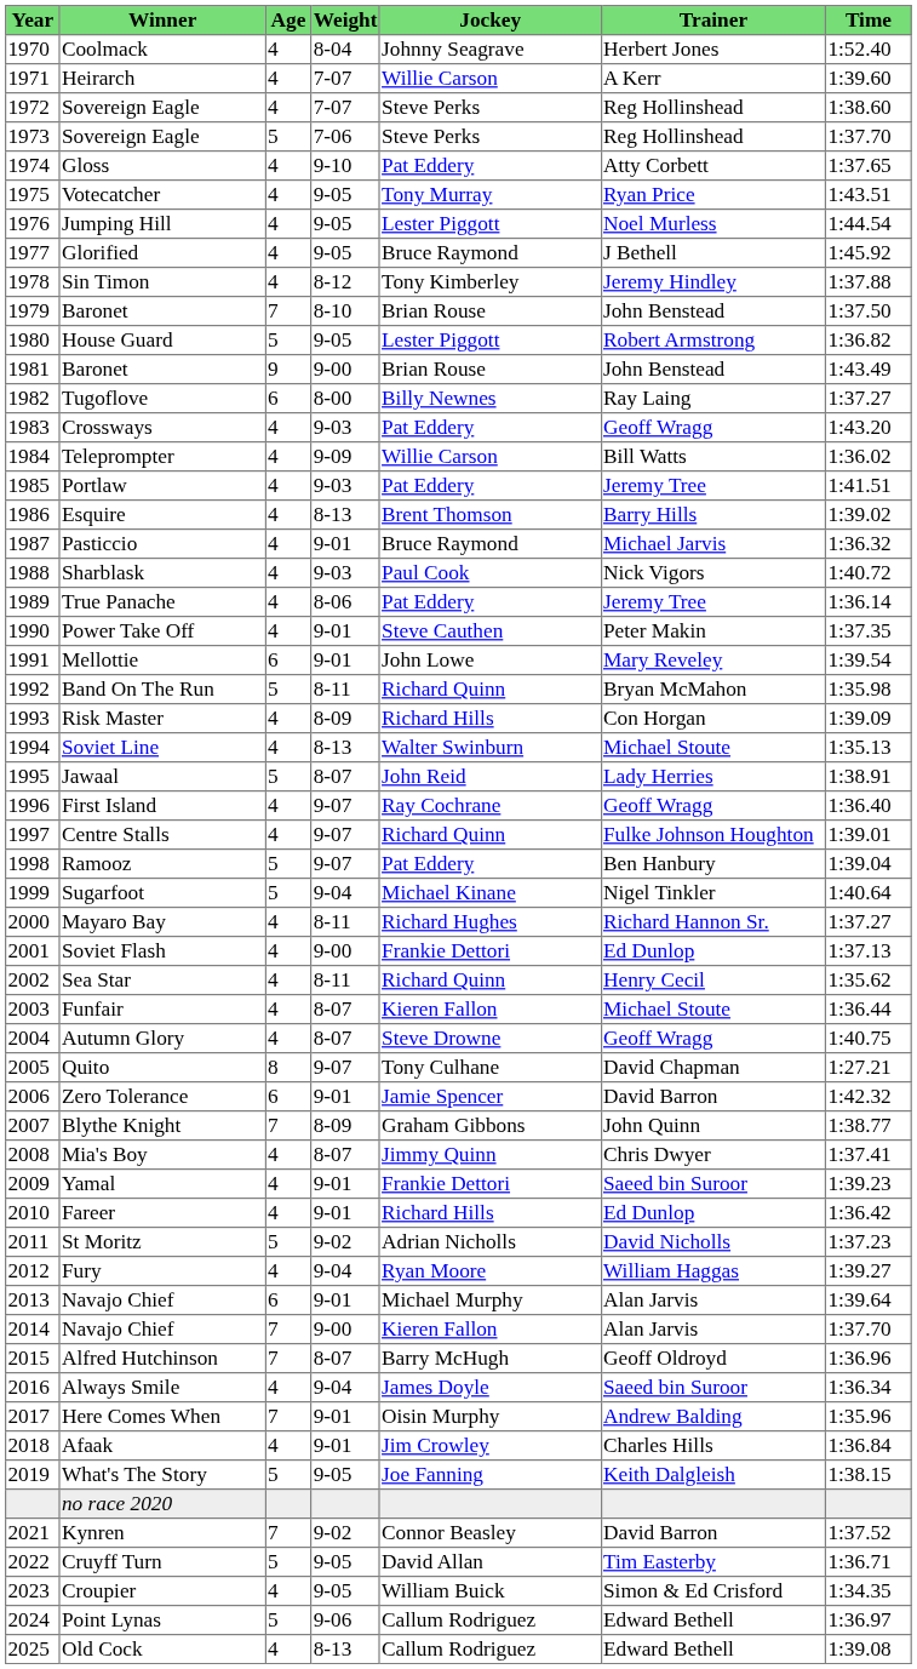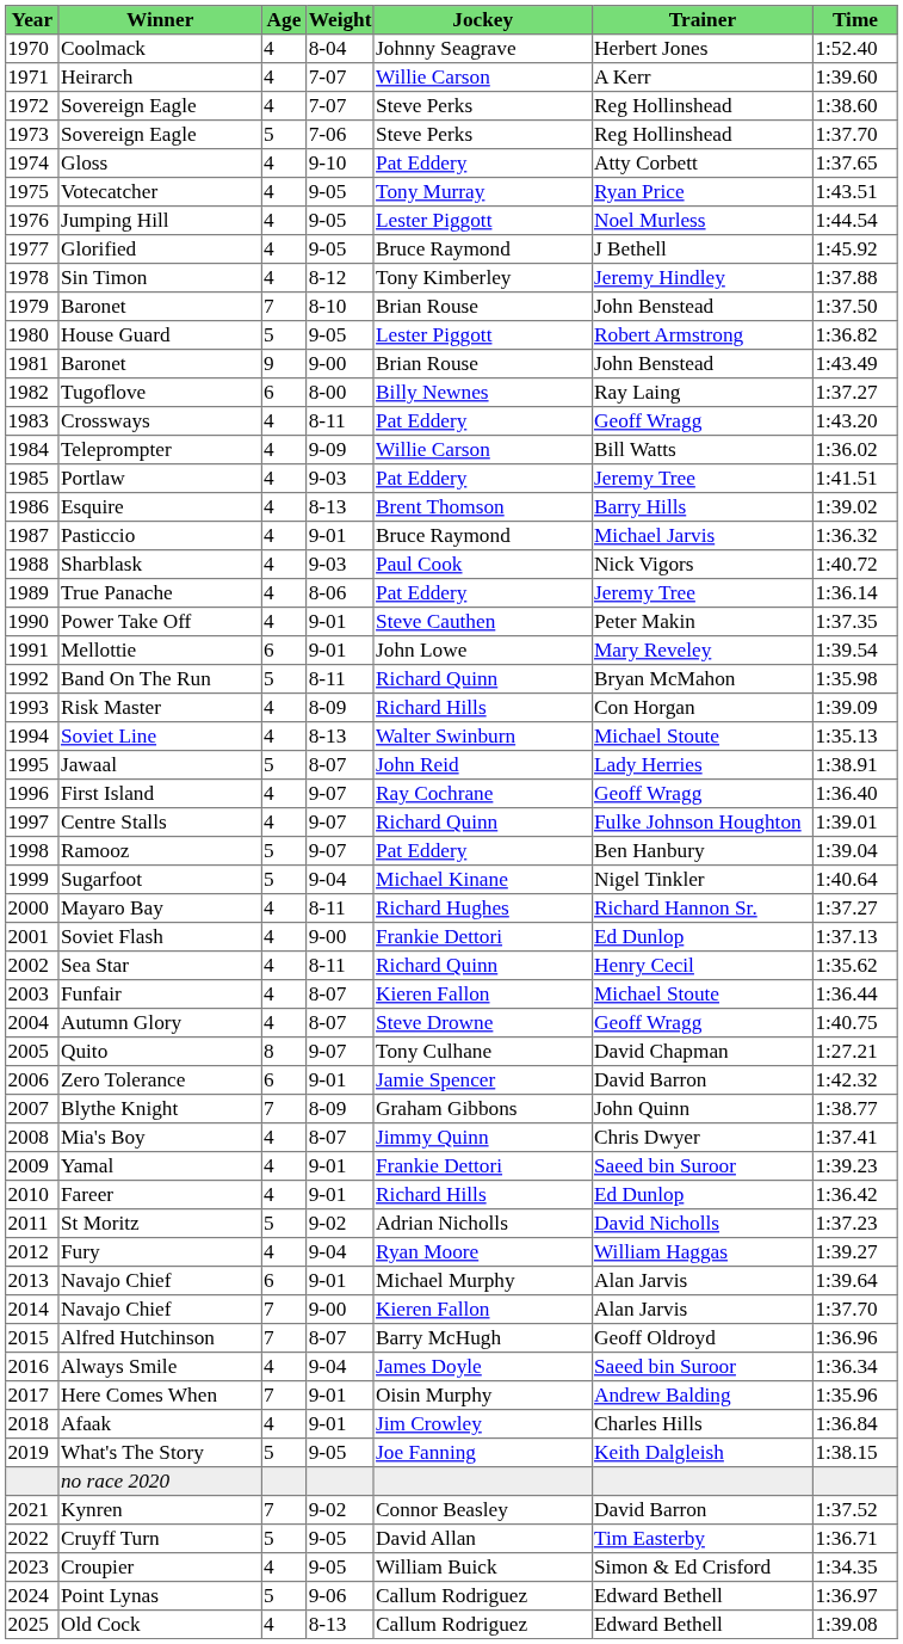 <table class = "sortable" | border="1" style="border-collapse: collapse; font-size:90%">
 <tr bgcolor="#77dd77" align="center">
 <th style="width:36px"><strong>Year</strong></th>
 <th style="width:160px"><strong>Winner</strong></th>
 <th style="width:30px"><strong>Age</strong></th>
 <th style="width:40px"><strong>Weight</strong></th>
 <th style="width:180px"><strong>Jockey</strong></th>
 <th style="width:180px"><strong>Trainer</strong></th>
 <th style="width:60px"><strong>Time</strong></th>
 </tr>
 <tr>
 <td>1970</td>
 <td>Coolmack</td>
 <td>4</td>
 <td>8-04</td>
 <td>Johnny Seagrave</td>
 <td>Herbert Jones</td>
 <td>1:52.40</td>
 </tr>
 <tr>
 <td>1971</td>
 <td>Heirarch</td>
 <td>4</td>
 <td>7-07</td>
 <td><a href='#'>Willie Carson</a></td>
 <td>A Kerr</td>
 <td>1:39.60</td>
 </tr>
 <tr>
 <td>1972</td>
 <td>Sovereign Eagle</td>
 <td>4</td>
 <td>7-07</td>
 <td>Steve Perks</td>
 <td>Reg Hollinshead</td>
 <td>1:38.60</td>
 </tr>
 <tr>
 <td>1973</td>
 <td>Sovereign Eagle</td>
 <td>5</td>
 <td>7-06</td>
 <td>Steve Perks</td>
 <td>Reg Hollinshead</td>
 <td>1:37.70</td>
 </tr>
 <tr>
 <td>1974</td>
 <td>Gloss</td>
 <td>4</td>
 <td>9-10</td>
 <td><a href='#'>Pat Eddery</a></td>
 <td>Atty Corbett</td>
 <td>1:37.65</td>
 </tr>
 <tr>
 <td>1975</td>
 <td>Votecatcher</td>
 <td>4</td>
 <td>9-05</td>
 <td><a href='#'>Tony Murray</a></td>
 <td><a href='#'>Ryan Price</a></td>
 <td>1:43.51</td>
 </tr>
 <tr>
 <td>1976</td>
 <td>Jumping Hill</td>
 <td>4</td>
 <td>9-05</td>
 <td><a href='#'>Lester Piggott</a></td>
 <td><a href='#'>Noel Murless</a></td>
 <td>1:44.54</td>
 </tr>
 <tr>
 <td>1977</td>
 <td>Glorified</td>
 <td>4</td>
 <td>9-05</td>
 <td>Bruce Raymond</td>
 <td>J Bethell</td>
 <td>1:45.92</td>
 </tr>
 <tr>
 <td>1978</td>
 <td>Sin Timon</td>
 <td>4</td>
 <td>8-12</td>
 <td>Tony Kimberley</td>
 <td><a href='#'>Jeremy Hindley</a></td>
 <td>1:37.88</td>
 </tr>
 <tr>
 <td>1979</td>
 <td>Baronet</td>
 <td>7</td>
 <td>8-10</td>
 <td>Brian Rouse</td>
 <td>John Benstead</td>
 <td>1:37.50</td>
 </tr>
 <tr>
 <td>1980</td>
 <td>House Guard</td>
 <td>5</td>
 <td>9-05</td>
 <td><a href='#'>Lester Piggott</a></td>
 <td><a href='#'>Robert Armstrong</a></td>
 <td>1:36.82</td>
 </tr>
 <tr>
 <td>1981</td>
 <td>Baronet</td>
 <td>9</td>
 <td>9-00</td>
 <td>Brian Rouse</td>
 <td>John Benstead</td>
 <td>1:43.49</td>
 </tr>
 <tr>
 <td>1982</td>
 <td>Tugoflove</td>
 <td>6</td>
 <td>8-00</td>
 <td><a href='#'>Billy Newnes</a></td>
 <td>Ray Laing</td>
 <td>1:37.27</td>
 </tr>
 <tr>
 <td>1983</td>
 <td>Crossways</td>
 <td>4</td>
-<td>9-03</td>
+<td>8-11</td>
 <td><a href='#'>Pat Eddery</a></td>
 <td><a href='#'>Geoff Wragg</a></td>
 <td>1:43.20</td>
 </tr>
 <tr>
 <td>1984</td>
 <td>Teleprompter</td>
 <td>4</td>
 <td>9-09</td>
 <td><a href='#'>Willie Carson</a></td>
 <td>Bill Watts</td>
 <td>1:36.02</td>
 </tr>
 <tr>
 <td>1985</td>
 <td>Portlaw</td>
 <td>4</td>
 <td>9-03</td>
 <td><a href='#'>Pat Eddery</a></td>
 <td><a href='#'>Jeremy Tree</a></td>
 <td>1:41.51</td>
 </tr>
 <tr>
 <td>1986</td>
 <td>Esquire</td>
 <td>4</td>
 <td>8-13</td>
 <td><a href='#'>Brent Thomson</a></td>
 <td><a href='#'>Barry Hills</a></td>
 <td>1:39.02</td>
 </tr>
 <tr>
 <td>1987</td>
 <td>Pasticcio</td>
 <td>4</td>
 <td>9-01</td>
 <td>Bruce Raymond</td>
 <td><a href='#'>Michael Jarvis</a></td>
 <td>1:36.32</td>
 </tr>
 <tr>
 <td>1988</td>
 <td>Sharblask</td>
 <td>4</td>
 <td>9-03</td>
 <td><a href='#'>Paul Cook</a></td>
 <td>Nick Vigors</td>
 <td>1:40.72</td>
 </tr>
 <tr>
 <td>1989</td>
 <td>True Panache</td>
 <td>4</td>
 <td>8-06</td>
 <td><a href='#'>Pat Eddery</a></td>
 <td><a href='#'>Jeremy Tree</a></td>
 <td>1:36.14</td>
 </tr>
 <tr>
 <td>1990</td>
 <td>Power Take Off</td>
 <td>4</td>
 <td>9-01</td>
 <td><a href='#'>Steve Cauthen</a></td>
 <td>Peter Makin</td>
 <td>1:37.35</td>
 </tr>
 <tr>
 <td>1991</td>
 <td>Mellottie</td>
 <td>6</td>
 <td>9-01</td>
 <td>John Lowe</td>
 <td><a href='#'>Mary Reveley</a></td>
 <td>1:39.54</td>
 </tr>
 <tr>
 <td>1992</td>
 <td>Band On The Run</td>
 <td>5</td>
 <td>8-11</td>
 <td><a href='#'>Richard Quinn</a></td>
 <td>Bryan McMahon</td>
 <td>1:35.98</td>
 </tr>
 <tr>
 <td>1993</td>
 <td>Risk Master</td>
 <td>4</td>
 <td>8-09</td>
 <td><a href='#'>Richard Hills</a></td>
 <td>Con Horgan</td>
 <td>1:39.09</td>
 </tr>
 <tr>
 <td>1994</td>
 <td><a href='#'>Soviet Line</a></td>
 <td>4</td>
 <td>8-13</td>
 <td><a href='#'>Walter Swinburn</a></td>
 <td><a href='#'>Michael Stoute</a></td>
 <td>1:35.13</td>
 </tr>
 <tr>
 <td>1995</td>
 <td>Jawaal</td>
 <td>5</td>
 <td>8-07</td>
 <td><a href='#'>John Reid</a></td>
 <td><a href='#'>Lady Herries</a></td>
 <td>1:38.91</td>
 </tr>
 <tr>
 <td>1996</td>
 <td>First Island</td>
 <td>4</td>
 <td>9-07</td>
 <td><a href='#'>Ray Cochrane</a></td>
 <td><a href='#'>Geoff Wragg</a></td>
 <td>1:36.40</td>
 </tr>
 <tr>
 <td>1997</td>
 <td>Centre Stalls</td>
 <td>4</td>
 <td>9-07</td>
 <td><a href='#'>Richard Quinn</a></td>
 <td><a href='#'>Fulke Johnson Houghton</a></td>
 <td>1:39.01</td>
 </tr>
 <tr>
 <td>1998</td>
 <td>Ramooz</td>
 <td>5</td>
 <td>9-07</td>
 <td><a href='#'>Pat Eddery</a></td>
 <td>Ben Hanbury</td>
 <td>1:39.04</td>
 </tr>
 <tr>
 <td>1999</td>
 <td>Sugarfoot</td>
 <td>5</td>
 <td>9-04</td>
 <td><a href='#'>Michael Kinane</a></td>
 <td>Nigel Tinkler</td>
 <td>1:40.64</td>
 </tr>
 <tr>
 <td>2000</td>
 <td>Mayaro Bay</td>
 <td>4</td>
 <td>8-11</td>
 <td><a href='#'>Richard Hughes</a></td>
 <td><a href='#'>Richard Hannon Sr.</a></td>
 <td>1:37.27</td>
 </tr>
 <tr>
 <td>2001</td>
 <td>Soviet Flash</td>
 <td>4</td>
 <td>9-00</td>
 <td><a href='#'>Frankie Dettori</a></td>
 <td><a href='#'>Ed Dunlop</a></td>
 <td>1:37.13</td>
 </tr>
 <tr>
 <td>2002</td>
 <td>Sea Star</td>
 <td>4</td>
 <td>8-11</td>
 <td><a href='#'>Richard Quinn</a></td>
 <td><a href='#'>Henry Cecil</a></td>
 <td>1:35.62</td>
 </tr>
 <tr>
 <td>2003</td>
 <td>Funfair</td>
 <td>4</td>
 <td>8-07</td>
 <td><a href='#'>Kieren Fallon</a></td>
 <td><a href='#'>Michael Stoute</a></td>
 <td>1:36.44</td>
 </tr>
 <tr>
 <td>2004</td>
 <td>Autumn Glory</td>
 <td>4</td>
 <td>8-07</td>
 <td><a href='#'>Steve Drowne</a></td>
 <td><a href='#'>Geoff Wragg</a></td>
 <td>1:40.75</td>
 </tr>
 <tr>
 <td>2005</td>
 <td>Quito</td>
 <td>8</td>
 <td>9-07</td>
 <td>Tony Culhane</td>
 <td>David Chapman</td>
 <td>1:27.21</td>
 </tr>
 <tr>
 <td>2006</td>
 <td>Zero Tolerance</td>
 <td>6</td>
 <td>9-01</td>
 <td><a href='#'>Jamie Spencer</a></td>
 <td>David Barron</td>
 <td>1:42.32</td>
 </tr>
 <tr>
 <td>2007</td>
 <td>Blythe Knight</td>
 <td>7</td>
 <td>8-09</td>
 <td>Graham Gibbons</td>
 <td>John Quinn</td>
 <td>1:38.77</td>
 </tr>
 <tr>
 <td>2008</td>
 <td>Mia's Boy</td>
 <td>4</td>
 <td>8-07</td>
 <td><a href='#'>Jimmy Quinn</a></td>
 <td>Chris Dwyer</td>
 <td>1:37.41</td>
 </tr>
 <tr>
 <td>2009</td>
 <td>Yamal</td>
 <td>4</td>
 <td>9-01</td>
 <td><a href='#'>Frankie Dettori</a></td>
 <td><a href='#'>Saeed bin Suroor</a></td>
 <td>1:39.23</td>
 </tr>
 <tr>
 <td>2010</td>
 <td>Fareer</td>
 <td>4</td>
 <td>9-01</td>
 <td><a href='#'>Richard Hills</a></td>
 <td><a href='#'>Ed Dunlop</a></td>
 <td>1:36.42</td>
 </tr>
 <tr>
 <td>2011</td>
 <td>St Moritz</td>
 <td>5</td>
 <td>9-02</td>
 <td>Adrian Nicholls</td>
 <td><a href='#'>David Nicholls</a></td>
 <td>1:37.23</td>
 </tr>
 <tr>
 <td>2012</td>
 <td>Fury</td>
 <td>4</td>
 <td>9-04</td>
 <td><a href='#'>Ryan Moore</a></td>
 <td><a href='#'>William Haggas</a></td>
 <td>1:39.27</td>
 </tr>
 <tr>
 <td>2013</td>
 <td>Navajo Chief</td>
 <td>6</td>
 <td>9-01</td>
 <td>Michael Murphy</td>
 <td>Alan Jarvis</td>
 <td>1:39.64</td>
 </tr>
 <tr>
 <td>2014</td>
 <td>Navajo Chief</td>
 <td>7</td>
 <td>9-00</td>
 <td><a href='#'>Kieren Fallon</a></td>
 <td>Alan Jarvis</td>
 <td>1:37.70</td>
 </tr>
 <tr>
 <td>2015</td>
 <td>Alfred Hutchinson</td>
 <td>7</td>
 <td>8-07</td>
 <td>Barry McHugh</td>
 <td>Geoff Oldroyd</td>
 <td>1:36.96</td>
 </tr>
 <tr>
 <td>2016</td>
 <td>Always Smile</td>
 <td>4</td>
 <td>9-04</td>
 <td><a href='#'>James Doyle</a></td>
 <td><a href='#'>Saeed bin Suroor</a></td>
 <td>1:36.34</td>
 </tr>
 <tr>
 <td>2017</td>
 <td>Here Comes When</td>
 <td>7</td>
 <td>9-01</td>
 <td>Oisin Murphy</td>
 <td><a href='#'>Andrew Balding</a></td>
 <td>1:35.96</td>
 </tr>
 <tr>
 <td>2018</td>
 <td>Afaak</td>
 <td>4</td>
 <td>9-01</td>
 <td><a href='#'>Jim Crowley</a></td>
 <td>Charles Hills</td>
 <td>1:36.84</td>
 </tr>
 <tr>
 <td>2019</td>
 <td>What's The Story</td>
 <td>5</td>
 <td>9-05</td>
 <td><a href='#'>Joe Fanning</a></td>
 <td><a href='#'>Keith Dalgleish</a></td>
 <td>1:38.15</td>
 </tr>
 <tr bgcolor="#eeeeee">
 <td data-sort-value="2020"></td>
 <td><em>no race 2020</em> </td>
 <td></td>
 <td></td>
 <td></td>
 <td></td>
 <td></td>
 </tr>
 <tr>
 <td>2021</td>
 <td>Kynren</td>
 <td>7</td>
 <td>9-02</td>
 <td>Connor Beasley</td>
 <td>David Barron</td>
 <td>1:37.52</td>
 </tr>
 <tr>
 <td>2022</td>
 <td>Cruyff Turn</td>
 <td>5</td>
 <td>9-05</td>
 <td>David Allan</td>
 <td><a href='#'>Tim Easterby</a></td>
 <td>1:36.71</td>
 </tr>
 <tr>
 <td>2023</td>
 <td>Croupier</td>
 <td>4</td>
 <td>9-05</td>
 <td>William Buick</td>
 <td>Simon & Ed Crisford</td>
 <td>1:34.35</td>
 </tr>
 <tr>
 <td>2024</td>
 <td>Point Lynas</td>
 <td>5</td>
 <td>9-06</td>
 <td>Callum Rodriguez</td>
 <td>Edward Bethell</td>
 <td>1:36.97</td>
 </tr>
 <tr>
 <td>2025</td>
 <td>Old Cock</td>
 <td>4</td>
 <td>8-13</td>
 <td>Callum Rodriguez</td>
 <td>Edward Bethell</td>
 <td>1:39.08</td>
 </tr>
 </table>
